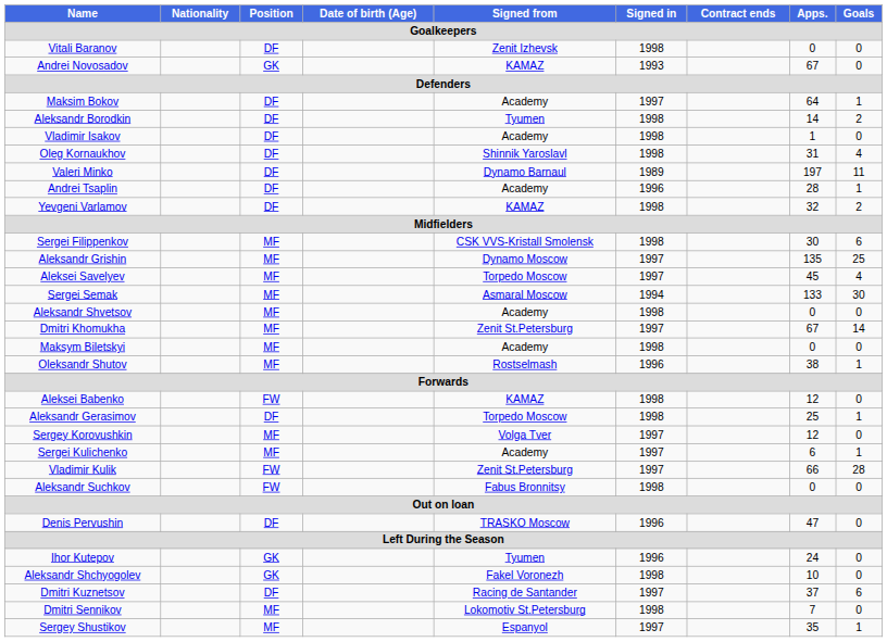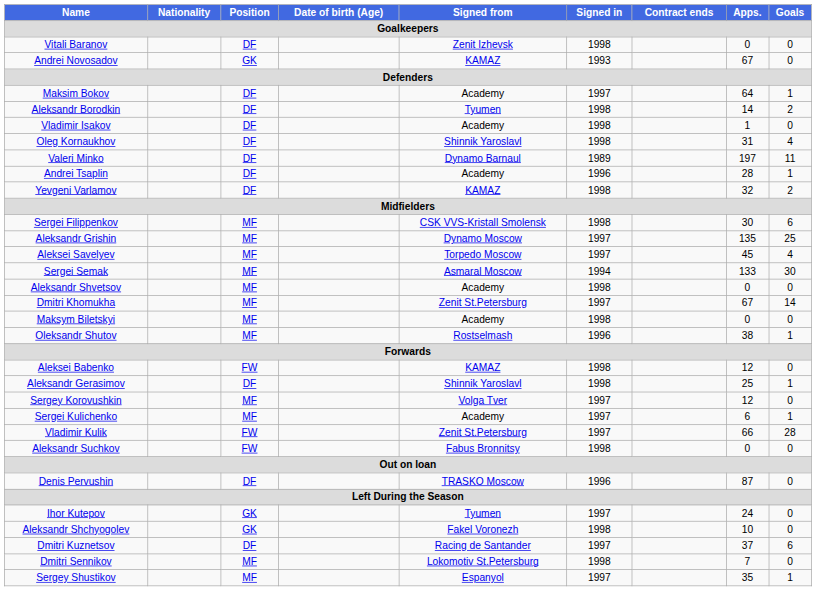 <table class="wikitable"  style="text-align:center; font-size:90%; width:90%;">
 <tr>
 <th style="background:#4169E1; color:white; text-align:center;">Name</th>
 <th style="background:#4169E1; color:white; text-align:center;">Nationality</th>
 <th style="background:#4169E1; color:white; text-align:center;">Position</th>
 <th style="background:#4169E1; color:white; text-align:center;">Date of birth (Age)</th>
 <th style="background:#4169E1; color:white; text-align:center;">Signed from</th>
 <th style="background:#4169E1; color:white; text-align:center;">Signed in</th>
 <th style="background:#4169E1; color:white; text-align:center;">Contract ends</th>
 <th style="background:#4169E1; color:white; text-align:center;">Apps.</th>
 <th style="background:#4169E1; color:white; text-align:center;">Goals</th>
 </tr>
 <tr>
 <th colspan="11"  style="background:#dcdcdc; text-align:center;">Goalkeepers</th>
 </tr>
 <tr>
 <td><a href='#'>Vitali Baranov</a></td>
 <td></td>
 <td><a href='#'>DF</a></td>
 <td></td>
 <td><a href='#'>Zenit Izhevsk</a></td>
 <td>1998</td>
 <td></td>
 <td>0</td>
 <td>0</td>
 </tr>
 <tr>
 <td><a href='#'>Andrei Novosadov</a></td>
 <td></td>
 <td><a href='#'>GK</a></td>
 <td></td>
 <td><a href='#'>KAMAZ</a></td>
 <td>1993</td>
 <td></td>
 <td>67</td>
 <td>0</td>
 </tr>
 <tr>
 <th colspan="11"  style="background:#dcdcdc; text-align:center;">Defenders</th>
 </tr>
 <tr>
 <td><a href='#'>Maksim Bokov</a></td>
 <td></td>
 <td><a href='#'>DF</a></td>
 <td></td>
 <td>Academy</td>
 <td>1997</td>
 <td></td>
 <td>64</td>
 <td>1</td>
 </tr>
 <tr>
 <td><a href='#'>Aleksandr Borodkin</a></td>
 <td></td>
 <td><a href='#'>DF</a></td>
 <td></td>
 <td><a href='#'>Tyumen</a></td>
 <td>1998</td>
 <td></td>
 <td>14</td>
 <td>2</td>
 </tr>
 <tr>
 <td><a href='#'>Vladimir Isakov</a></td>
 <td></td>
 <td><a href='#'>DF</a></td>
 <td></td>
 <td>Academy</td>
 <td>1998</td>
 <td></td>
 <td>1</td>
 <td>0</td>
 </tr>
 <tr>
 <td><a href='#'>Oleg Kornaukhov</a></td>
 <td></td>
 <td><a href='#'>DF</a></td>
 <td></td>
 <td><a href='#'>Shinnik Yaroslavl</a></td>
 <td>1998</td>
 <td></td>
 <td>31</td>
 <td>4</td>
 </tr>
 <tr>
 <td><a href='#'>Valeri Minko</a></td>
 <td></td>
 <td><a href='#'>DF</a></td>
 <td></td>
 <td><a href='#'>Dynamo Barnaul</a></td>
 <td>1989</td>
 <td></td>
 <td>197</td>
 <td>11</td>
 </tr>
 <tr>
 <td><a href='#'>Andrei Tsaplin</a></td>
 <td></td>
 <td><a href='#'>DF</a></td>
 <td></td>
 <td>Academy</td>
 <td>1996</td>
 <td></td>
 <td>28</td>
 <td>1</td>
 </tr>
 <tr>
 <td><a href='#'>Yevgeni Varlamov</a></td>
 <td></td>
 <td><a href='#'>DF</a></td>
 <td></td>
 <td><a href='#'>KAMAZ</a></td>
 <td>1998</td>
 <td></td>
 <td>32</td>
 <td>2</td>
 </tr>
 <tr>
 <th colspan="11"  style="background:#dcdcdc; text-align:center;">Midfielders</th>
 </tr>
 <tr>
 <td><a href='#'>Sergei Filippenkov</a></td>
 <td></td>
 <td><a href='#'>MF</a></td>
 <td></td>
 <td><a href='#'>CSK VVS-Kristall Smolensk</a></td>
 <td>1998</td>
 <td></td>
 <td>30</td>
 <td>6</td>
 </tr>
 <tr>
 <td><a href='#'>Aleksandr Grishin</a></td>
 <td></td>
 <td><a href='#'>MF</a></td>
 <td></td>
 <td><a href='#'>Dynamo Moscow</a></td>
 <td>1997</td>
 <td></td>
 <td>135</td>
 <td>25</td>
 </tr>
 <tr>
 <td><a href='#'>Aleksei Savelyev</a></td>
 <td></td>
 <td><a href='#'>MF</a></td>
 <td></td>
 <td><a href='#'>Torpedo Moscow</a></td>
 <td>1997</td>
 <td></td>
 <td>45</td>
 <td>4</td>
 </tr>
 <tr>
 <td><a href='#'>Sergei Semak</a></td>
 <td></td>
 <td><a href='#'>MF</a></td>
 <td></td>
 <td><a href='#'>Asmaral Moscow</a></td>
 <td>1994</td>
 <td></td>
 <td>133</td>
 <td>30</td>
 </tr>
 <tr>
 <td><a href='#'>Aleksandr Shvetsov</a></td>
 <td></td>
 <td><a href='#'>MF</a></td>
 <td></td>
 <td>Academy</td>
 <td>1998</td>
 <td></td>
 <td>0</td>
 <td>0</td>
 </tr>
 <tr>
 <td><a href='#'>Dmitri Khomukha</a></td>
 <td></td>
 <td><a href='#'>MF</a></td>
 <td></td>
 <td><a href='#'>Zenit St.Petersburg</a></td>
 <td>1997</td>
 <td></td>
 <td>67</td>
 <td>14</td>
 </tr>
 <tr>
 <td><a href='#'>Maksym Biletskyi</a></td>
 <td></td>
 <td><a href='#'>MF</a></td>
 <td></td>
 <td>Academy</td>
 <td>1998</td>
 <td></td>
 <td>0</td>
 <td>0</td>
 </tr>
 <tr>
 <td><a href='#'>Oleksandr Shutov</a></td>
 <td></td>
 <td><a href='#'>MF</a></td>
 <td></td>
 <td><a href='#'>Rostselmash</a></td>
 <td>1996</td>
 <td></td>
 <td>38</td>
 <td>1</td>
 </tr>
 <tr>
 <th colspan="11"  style="background:#dcdcdc; text-align:center;">Forwards</th>
 </tr>
 <tr>
 <td><a href='#'>Aleksei Babenko</a></td>
 <td></td>
 <td><a href='#'>FW</a></td>
 <td></td>
 <td><a href='#'>KAMAZ</a></td>
 <td>1998</td>
 <td></td>
 <td>12</td>
 <td>0</td>
 </tr>
 <tr>
 <td><a href='#'>Aleksandr Gerasimov</a></td>
 <td></td>
 <td><a href='#'>DF</a></td>
 <td></td>
-<td><a href='#'>Torpedo Moscow</a></td>
+<td><a href='#'>Shinnik Yaroslavl</a></td>
 <td>1998</td>
 <td></td>
 <td>25</td>
 <td>1</td>
 </tr>
 <tr>
 <td><a href='#'>Sergey Korovushkin</a></td>
 <td></td>
 <td><a href='#'>MF</a></td>
 <td></td>
 <td><a href='#'>Volga Tver</a></td>
 <td>1997</td>
 <td></td>
 <td>12</td>
 <td>0</td>
 </tr>
 <tr>
 <td><a href='#'>Sergei Kulichenko</a></td>
 <td></td>
 <td><a href='#'>MF</a></td>
 <td></td>
 <td>Academy</td>
 <td>1997</td>
 <td></td>
 <td>6</td>
 <td>1</td>
 </tr>
 <tr>
 <td><a href='#'>Vladimir Kulik</a></td>
 <td></td>
 <td><a href='#'>FW</a></td>
 <td></td>
 <td><a href='#'>Zenit St.Petersburg</a></td>
 <td>1997</td>
 <td></td>
 <td>66</td>
 <td>28</td>
 </tr>
 <tr>
 <td><a href='#'>Aleksandr Suchkov</a></td>
 <td></td>
 <td><a href='#'>FW</a></td>
 <td></td>
 <td><a href='#'>Fabus Bronnitsy</a></td>
 <td>1998</td>
 <td></td>
 <td>0</td>
 <td>0</td>
 </tr>
 <tr>
 <th colspan="11"  style="background:#dcdcdc; text-align:center;">Out on loan</th>
 </tr>
 <tr>
 <td><a href='#'>Denis Pervushin</a></td>
 <td></td>
 <td><a href='#'>DF</a></td>
 <td></td>
 <td><a href='#'>TRASKO Moscow</a></td>
 <td>1996</td>
 <td></td>
-<td>47</td>
+<td>87</td>
 <td>0</td>
 </tr>
 <tr>
 <th colspan="11"  style="background:#dcdcdc; text-align:center;">Left During the Season</th>
 </tr>
 <tr>
 <td><a href='#'>Ihor Kutepov</a></td>
 <td></td>
 <td><a href='#'>GK</a></td>
 <td></td>
 <td><a href='#'>Tyumen</a></td>
-<td>1996</td>
+<td>1997</td>
 <td></td>
 <td>24</td>
 <td>0</td>
 </tr>
 <tr>
 <td><a href='#'>Aleksandr Shchyogolev</a></td>
 <td></td>
 <td><a href='#'>GK</a></td>
 <td></td>
 <td><a href='#'>Fakel Voronezh</a></td>
 <td>1998</td>
 <td></td>
 <td>10</td>
 <td>0</td>
 </tr>
 <tr>
 <td><a href='#'>Dmitri Kuznetsov</a></td>
 <td></td>
 <td><a href='#'>DF</a></td>
 <td></td>
 <td><a href='#'>Racing de Santander</a></td>
 <td>1997</td>
 <td></td>
 <td>37</td>
 <td>6</td>
 </tr>
 <tr>
 <td><a href='#'>Dmitri Sennikov</a></td>
 <td></td>
 <td><a href='#'>MF</a></td>
 <td></td>
 <td><a href='#'>Lokomotiv St.Petersburg</a></td>
 <td>1998</td>
 <td></td>
 <td>7</td>
 <td>0</td>
 </tr>
 <tr>
 <td><a href='#'>Sergey Shustikov</a></td>
 <td></td>
 <td><a href='#'>MF</a></td>
 <td></td>
 <td><a href='#'>Espanyol</a></td>
 <td>1997</td>
 <td></td>
 <td>35</td>
 <td>1</td>
 </tr>
 </table>
